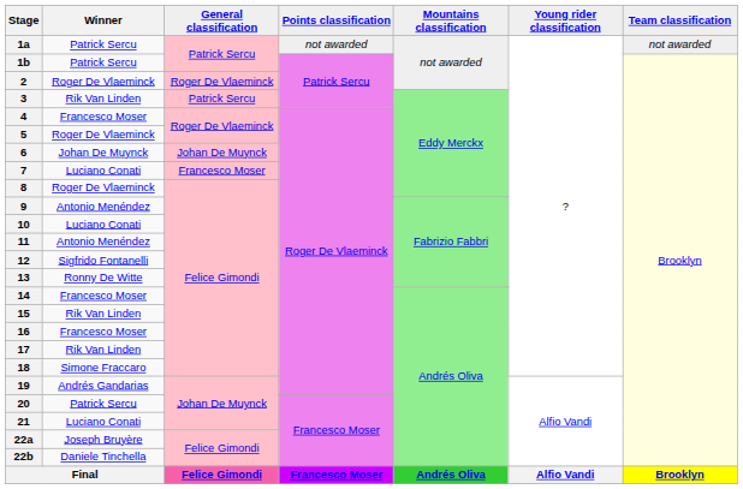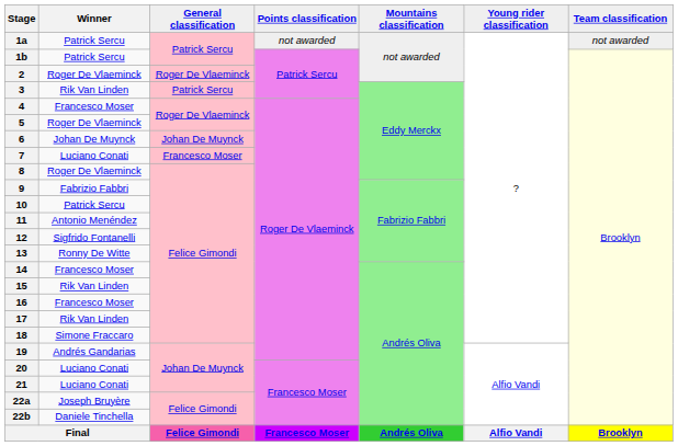 <table class="wikitable" style="text-align: center; font-size:smaller;">
 <tr style="background:#efefef;">
 <th style="width:1%;">Stage</th>
 <th style="width:15%;">Winner</th>
 <th style="background:#efefef; width:14%;"><a href='#'>General classification</a><br></th>
 <th style="background:#efefef; width:14%;"><a href='#'>Points classification</a><br></th>
 <th style="background:#efefef; width:14%;"><a href='#'>Mountains classification</a><br></th>
 <th style="background:#efefef; width:14%;"><a href='#'>Young rider classification</a></th>
 <th style="background:#efefef; width:14%;"><a href='#'>Team classification</a></th>
 </tr>
 <tr>
 <th>1a</th>
 <td><a href='#'>Patrick Sercu</a></td>
 <td style="background:pink;" rowspan="2"><a href='#'>Patrick Sercu</a></td>
 <td style="background:#EFEFEF;" rowspan="1"><em>not awarded</em></td>
 <td style="background:#EFEFEF;" rowspan="3"><em>not awarded</em></td>
 <td style="background:white;" rowspan="19">?</td>
 <td style="background:#EFEFEF;" rowspan="1"><em>not awarded</em></td>
 </tr>
 <tr>
 <th>1b</th>
 <td><a href='#'>Patrick Sercu</a></td>
 <td style="background:violet;" rowspan="3"><a href='#'>Patrick Sercu</a></td>
 <td style="background:lightyellow;" rowspan="23"><a href='#'>Brooklyn</a></td>
 </tr>
 <tr>
 <th>2</th>
 <td><a href='#'>Roger De Vlaeminck</a></td>
 <td style="background:pink;" rowspan="1"><a href='#'>Roger De Vlaeminck</a></td>
 </tr>
 <tr>
 <th>3</th>
 <td><a href='#'>Rik Van Linden</a></td>
 <td style="background:pink;" rowspan="1"><a href='#'>Patrick Sercu</a></td>
 <td style="background:lightgreen;" rowspan="6"><a href='#'>Eddy Merckx</a></td>
 </tr>
 <tr>
 <th>4</th>
 <td><a href='#'>Francesco Moser</a></td>
 <td style="background:pink;" rowspan="2"><a href='#'>Roger De Vlaeminck</a></td>
 <td style="background:violet;" rowspan="16"><a href='#'>Roger De Vlaeminck</a></td>
 </tr>
 <tr>
 <th>5</th>
 <td><a href='#'>Roger De Vlaeminck</a></td>
 </tr>
 <tr>
 <th>6</th>
 <td><a href='#'>Johan De Muynck</a></td>
 <td style="background:pink;" rowspan="1"><a href='#'>Johan De Muynck</a></td>
 </tr>
 <tr>
 <th>7</th>
 <td><a href='#'>Luciano Conati</a></td>
 <td style="background:pink;" rowspan="1"><a href='#'>Francesco Moser</a></td>
 </tr>
 <tr>
 <th>8</th>
 <td><a href='#'>Roger De Vlaeminck</a></td>
 <td style="background:pink;" rowspan="11"><a href='#'>Felice Gimondi</a></td>
 </tr>
 <tr>
 <th>9</th>
-<td><a href='#'>Antonio Menéndez</a></td>
+<td><a href='#'>Fabrizio Fabbri</a></td>
 <td style="background:lightgreen;" rowspan="5"><a href='#'>Fabrizio Fabbri</a></td>
 </tr>
 <tr>
 <th>10</th>
-<td><a href='#'>Luciano Conati</a></td>
+<td><a href='#'>Patrick Sercu</a></td>
 </tr>
 <tr>
 <th>11</th>
 <td><a href='#'>Antonio Menéndez</a></td>
 </tr>
 <tr>
 <th>12</th>
 <td><a href='#'>Sigfrido Fontanelli</a></td>
 </tr>
 <tr>
 <th>13</th>
 <td><a href='#'>Ronny De Witte</a></td>
 </tr>
 <tr>
 <th>14</th>
 <td><a href='#'>Francesco Moser</a></td>
 <td style="background:lightgreen;" rowspan="10"><a href='#'>Andrés Oliva</a></td>
 </tr>
 <tr>
 <th>15</th>
 <td><a href='#'>Rik Van Linden</a></td>
 </tr>
 <tr>
 <th>16</th>
 <td><a href='#'>Francesco Moser</a></td>
 </tr>
 <tr>
 <th>17</th>
 <td><a href='#'>Rik Van Linden</a></td>
 </tr>
 <tr>
 <th>18</th>
 <td><a href='#'>Simone Fraccaro</a></td>
 </tr>
 <tr>
 <th>19</th>
 <td><a href='#'>Andrés Gandarias</a></td>
 <td style="background:pink;" rowspan="3"><a href='#'>Johan De Muynck</a></td>
 <td style="background:white;" rowspan="5"><a href='#'>Alfio Vandi</a></td>
 </tr>
 <tr>
 <th>20</th>
-<td><a href='#'>Patrick Sercu</a></td>
+<td><a href='#'>Luciano Conati</a></td>
 <td style="background:violet;" rowspan="4"><a href='#'>Francesco Moser</a></td>
 </tr>
 <tr>
 <th>21</th>
 <td><a href='#'>Luciano Conati</a></td>
 </tr>
 <tr>
 <th>22a</th>
 <td><a href='#'>Joseph Bruyère</a></td>
 <td style="background:pink;" rowspan="2"><a href='#'>Felice Gimondi</a></td>
 </tr>
 <tr>
 <th>22b</th>
 <td><a href='#'>Daniele Tinchella</a></td>
 </tr>
 <tr>
 <th colspan=2><strong>Final</strong></th>
 <th style="background:#F660AB;"><strong><a href='#'>Felice Gimondi</a></strong></th>
 <th style="background:#c0f;"><strong><a href='#'>Francesco Moser</a></strong></th>
 <th style="background:#32CD32;"><strong><a href='#'>Andrés Oliva</a></strong></th>
 <th style="background:offwhite;"><strong><a href='#'>Alfio Vandi</a></strong></th>
 <th style="background:yellow;"><strong><a href='#'>Brooklyn</a></strong></th>
 </tr>
 </table>
